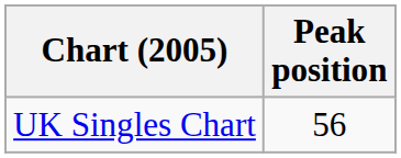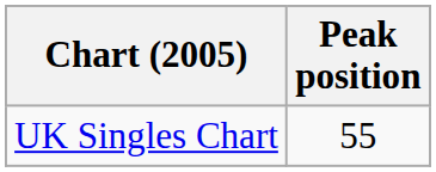 <table class="wikitable">
 <tr>
 <th>Chart (2005)</th>
 <th>Peak<br>position</th>
 </tr>
 <tr>
 <td><a href='#'>UK Singles Chart</a></td>
-<td align="center">56</td>
+<td align="center">55</td>
 </tr>
 </table>
